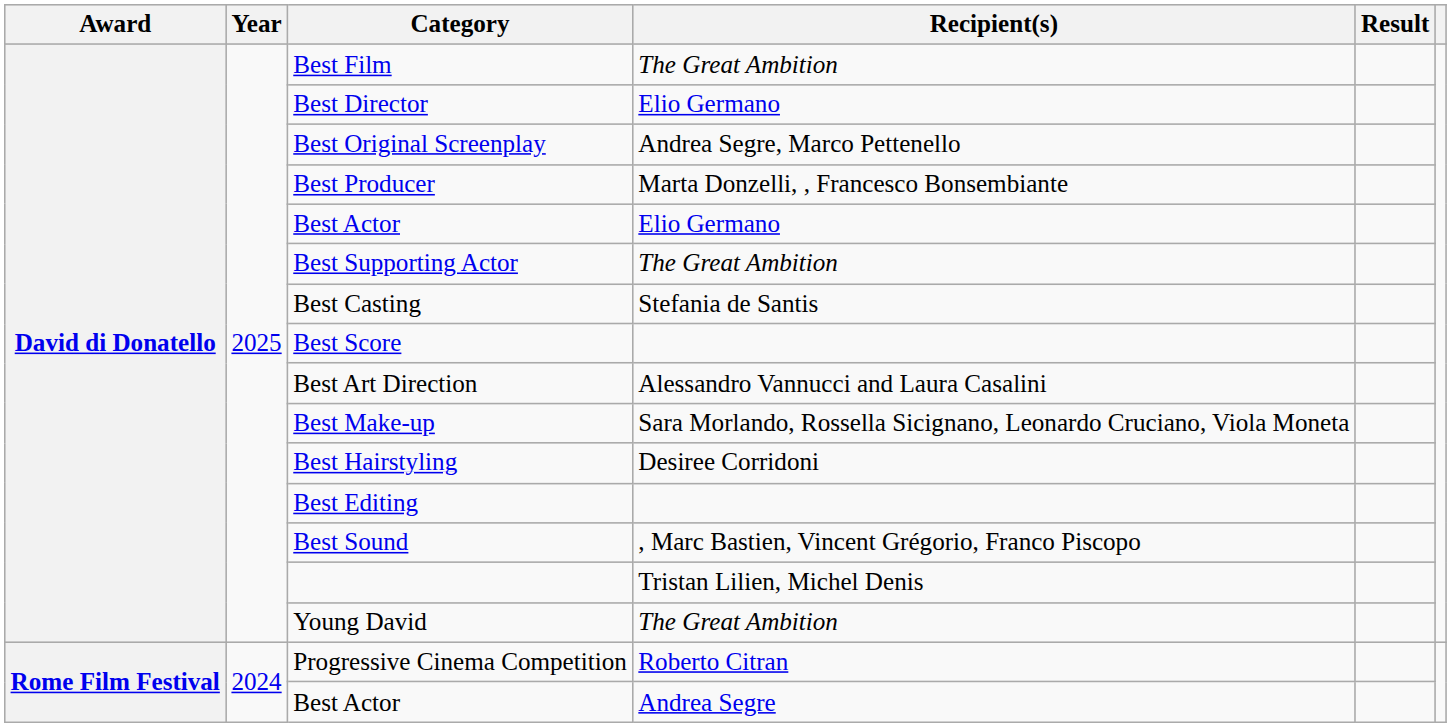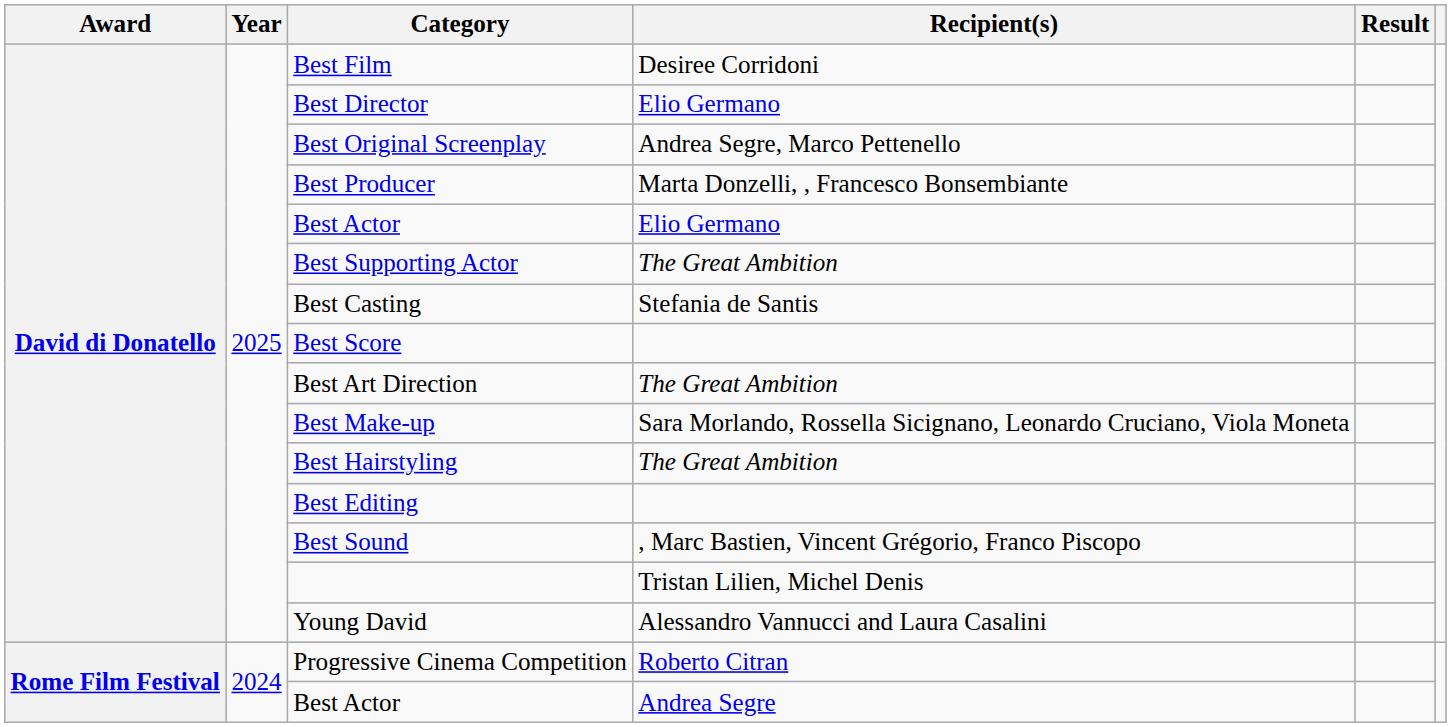 <table class="wikitable plainrowheaders sortable">
 <tr>
 <th>Award</th>
 <th>Year</th>
 <th>Category</th>
 <th>Recipient(s)</th>
 <th>Result</th>
 <th class="unsortable"></th>
 </tr>
 <tr>
 <th rowspan="15" scope="row"><a href='#'>David di Donatello</a></th>
 <td rowspan="15"><a href='#'>2025</a></td>
 <td><a href='#'>Best Film</a></td>
-<td><em>The Great Ambition</em></td>
+<td>Desiree Corridoni</td>
 <td></td>
 <td rowspan="15"></td>
 </tr>
 <tr>
 <td><a href='#'>Best Director</a></td>
 <td><a href='#'>Elio Germano</a></td>
 <td></td>
 </tr>
 <tr>
 <td><a href='#'>Best Original Screenplay</a></td>
 <td>Andrea Segre, Marco Pettenello</td>
 <td></td>
 </tr>
 <tr>
 <td><a href='#'>Best Producer</a></td>
 <td>Marta Donzelli, , Francesco Bonsembiante</td>
 <td></td>
 </tr>
 <tr>
 <td><a href='#'>Best Actor</a></td>
 <td><a href='#'>Elio Germano</a></td>
 <td></td>
 </tr>
 <tr>
 <td><a href='#'>Best Supporting Actor</a></td>
 <td><em>The Great Ambition</em></td>
 <td></td>
 </tr>
 <tr>
 <td>Best Casting</td>
 <td>Stefania de Santis</td>
 <td></td>
 </tr>
 <tr>
 <td><a href='#'>Best Score</a></td>
 <td></td>
 <td></td>
 </tr>
 <tr>
 <td>Best Art Direction</td>
-<td>Alessandro Vannucci and Laura Casalini</td>
+<td><em>The Great Ambition</em></td>
 <td></td>
 </tr>
 <tr>
 <td><a href='#'>Best Make-up</a></td>
 <td>Sara Morlando, Rossella Sicignano, Leonardo Cruciano, Viola Moneta</td>
 <td></td>
 </tr>
 <tr>
 <td><a href='#'>Best Hairstyling</a></td>
-<td>Desiree Corridoni</td>
+<td><em>The Great Ambition</em></td>
 <td></td>
 </tr>
 <tr>
 <td><a href='#'>Best Editing</a></td>
 <td></td>
 <td></td>
 </tr>
 <tr>
 <td><a href='#'>Best Sound</a></td>
 <td>, Marc Bastien, Vincent Grégorio, Franco Piscopo</td>
 <td></td>
 </tr>
 <tr>
 <td></td>
 <td>Tristan Lilien, Michel Denis</td>
 <td></td>
 </tr>
 <tr>
 <td>Young David</td>
-<td><em>The Great Ambition</em></td>
+<td>Alessandro Vannucci and Laura Casalini</td>
 <td></td>
 </tr>
 <tr>
 <th rowspan="2" scope="row"><a href='#'>Rome Film Festival</a></th>
 <td rowspan="2"><a href='#'>2024</a></td>
 <td>Progressive Cinema Competition</td>
 <td><a href='#'>Roberto Citran</a></td>
 <td></td>
 <td rowspan="2"></td>
 </tr>
 <tr>
 <td>Best Actor</td>
 <td><a href='#'>Andrea Segre</a></td>
 <td></td>
 </tr>
 </table>
